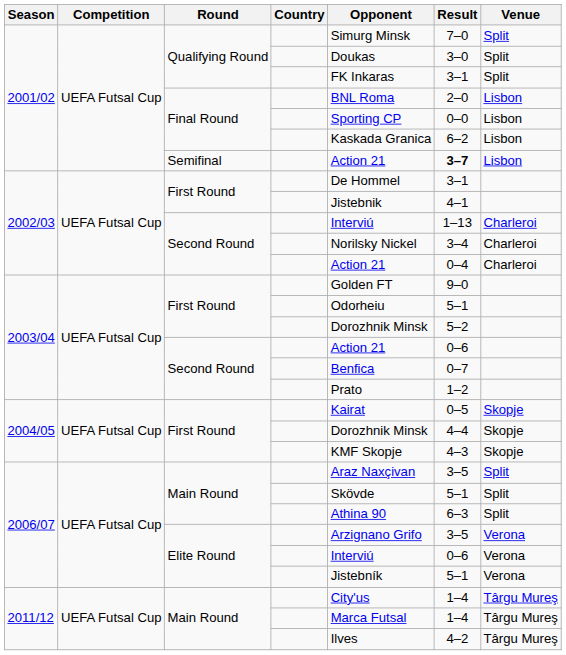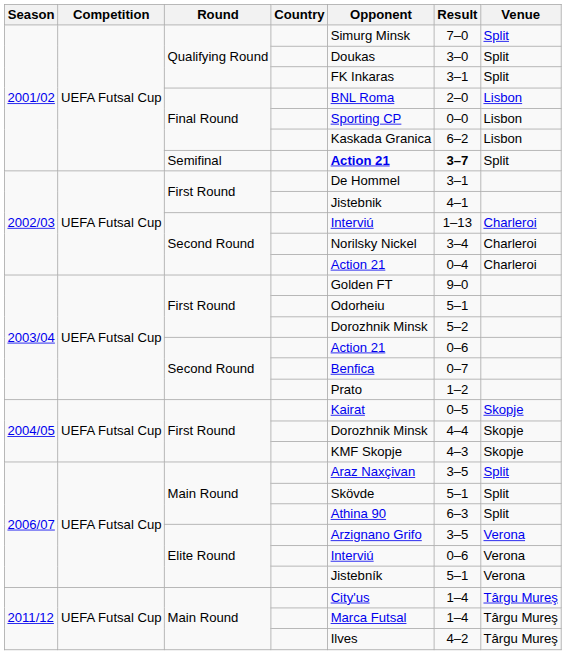 <table class="wikitable">
 <tr>
 <th>Season</th>
 <th>Competition</th>
 <th>Round</th>
 <th>Country</th>
 <th>Opponent</th>
 <th>Result</th>
 <th>Venue</th>
 </tr>
 <tr>
 <td rowspan=7><a href='#'>2001/02</a></td>
 <td rowspan=7 align=center>UEFA Futsal Cup</td>
 <td rowspan=3>Qualifying Round</td>
 <td align=center></td>
 <td>Simurg Minsk</td>
 <td align=center>7–0</td>
 <td><a href='#'>Split</a></td>
 </tr>
 <tr>
 <td align=center></td>
 <td>Doukas</td>
 <td align=center>3–0</td>
 <td>Split</td>
 </tr>
 <tr>
 <td align=center></td>
 <td>FK Inkaras</td>
 <td align=center>3–1</td>
 <td>Split</td>
 </tr>
 <tr>
 <td rowspan=3>Final Round</td>
 <td align=center></td>
 <td><a href='#'>BNL Roma</a></td>
 <td align=center>2–0</td>
 <td><a href='#'>Lisbon</a></td>
 </tr>
 <tr>
 <td align=center></td>
 <td><a href='#'>Sporting CP</a></td>
 <td align=center>0–0</td>
 <td>Lisbon</td>
 </tr>
 <tr>
 <td align=center></td>
 <td>Kaskada Granica</td>
 <td align=center>6–2</td>
 <td>Lisbon</td>
 </tr>
 <tr>
 <td rowspan=1>Semifinal</td>
 <td align=center></td>
-<td><a href='#'>Action 21</a></td>
+<td><strong><a href='#'>Action 21</a></strong></td>
 <td align=center><strong>3–7</strong></td>
-<td><a href='#'>Lisbon</a></td>
+<td>Split</td>
 </tr>
 <tr>
 <td rowspan=5><a href='#'>2002/03</a></td>
 <td rowspan=5 align=center>UEFA Futsal Cup</td>
 <td rowspan=2>First Round</td>
 <td align=center></td>
 <td>De Hommel</td>
 <td align=center>3–1</td>
 <td></td>
 </tr>
 <tr>
 <td align=center></td>
 <td>Jistebnik</td>
 <td align=center>4–1</td>
 <td></td>
 </tr>
 <tr>
 <td rowspan=3>Second Round</td>
 <td align=center></td>
 <td><a href='#'>Interviú</a></td>
 <td align=center>1–13</td>
 <td><a href='#'>Charleroi</a></td>
 </tr>
 <tr>
 <td align=center></td>
 <td>Norilsky Nickel</td>
 <td align=center>3–4</td>
 <td>Charleroi</td>
 </tr>
 <tr>
 <td align=center></td>
 <td><a href='#'>Action 21</a></td>
 <td align=center>0–4</td>
 <td>Charleroi</td>
 </tr>
 <tr>
 <td rowspan=6><a href='#'>2003/04</a></td>
 <td rowspan=6 align=center>UEFA Futsal Cup</td>
 <td rowspan=3>First Round</td>
 <td align=center></td>
 <td>Golden FT</td>
 <td align=center>9–0</td>
 <td></td>
 </tr>
 <tr>
 <td align=center></td>
 <td>Odorheiu</td>
 <td align=center>5–1</td>
 <td></td>
 </tr>
 <tr>
 <td align=center></td>
 <td>Dorozhnik Minsk</td>
 <td align=center>5–2</td>
 <td></td>
 </tr>
 <tr>
 <td rowspan=3>Second Round</td>
 <td align=center></td>
 <td><a href='#'>Action 21</a></td>
 <td align=center>0–6</td>
 <td></td>
 </tr>
 <tr>
 <td align=center></td>
 <td><a href='#'>Benfica</a></td>
 <td align=center>0–7</td>
 <td></td>
 </tr>
 <tr>
 <td align=center></td>
 <td>Prato</td>
 <td align=center>1–2</td>
 <td></td>
 </tr>
 <tr>
 <td rowspan=3><a href='#'>2004/05</a></td>
 <td rowspan=3 align=center>UEFA Futsal Cup</td>
 <td rowspan=3>First Round</td>
 <td align=center></td>
 <td><a href='#'>Kairat</a></td>
 <td align=center>0–5</td>
 <td><a href='#'>Skopje</a></td>
 </tr>
 <tr>
 <td align=center></td>
 <td>Dorozhnik Minsk</td>
 <td align=center>4–4</td>
 <td>Skopje</td>
 </tr>
 <tr>
 <td align=center></td>
 <td>KMF Skopje</td>
 <td align=center>4–3</td>
 <td>Skopje</td>
 </tr>
 <tr>
 <td rowspan=6><a href='#'>2006/07</a></td>
 <td rowspan=6 align=center>UEFA Futsal Cup</td>
 <td rowspan=3>Main Round</td>
 <td align=center></td>
 <td><a href='#'>Araz Naxçivan</a></td>
 <td align=center>3–5</td>
 <td><a href='#'>Split</a></td>
 </tr>
 <tr>
 <td align=center></td>
 <td>Skövde</td>
 <td align=center>5–1</td>
 <td>Split</td>
 </tr>
 <tr>
 <td align=center></td>
 <td><a href='#'>Athina 90</a></td>
 <td align=center>6–3</td>
 <td>Split</td>
 </tr>
 <tr>
 <td rowspan=3>Elite Round</td>
 <td align=center></td>
 <td><a href='#'>Arzignano Grifo</a></td>
 <td align=center>3–5</td>
 <td><a href='#'>Verona</a></td>
 </tr>
 <tr>
 <td align=center></td>
 <td><a href='#'>Interviú</a></td>
 <td align=center>0–6</td>
 <td>Verona</td>
 </tr>
 <tr>
 <td align=center></td>
 <td>Jistebník</td>
 <td align=center>5–1</td>
 <td>Verona</td>
 </tr>
 <tr>
 <td rowspan=3><a href='#'>2011/12</a></td>
 <td rowspan=3 align=center>UEFA Futsal Cup</td>
 <td rowspan=3>Main Round</td>
 <td align=center></td>
 <td><a href='#'>City'us</a></td>
 <td align=center>1–4</td>
 <td><a href='#'>Târgu Mureş</a></td>
 </tr>
 <tr>
 <td align=center></td>
 <td><a href='#'>Marca Futsal</a></td>
 <td align=center>1–4</td>
 <td>Târgu Mureş</td>
 </tr>
 <tr>
 <td align=center></td>
 <td>Ilves</td>
 <td align=center>4–2</td>
 <td>Târgu Mureş</td>
 </tr>
 </table>
